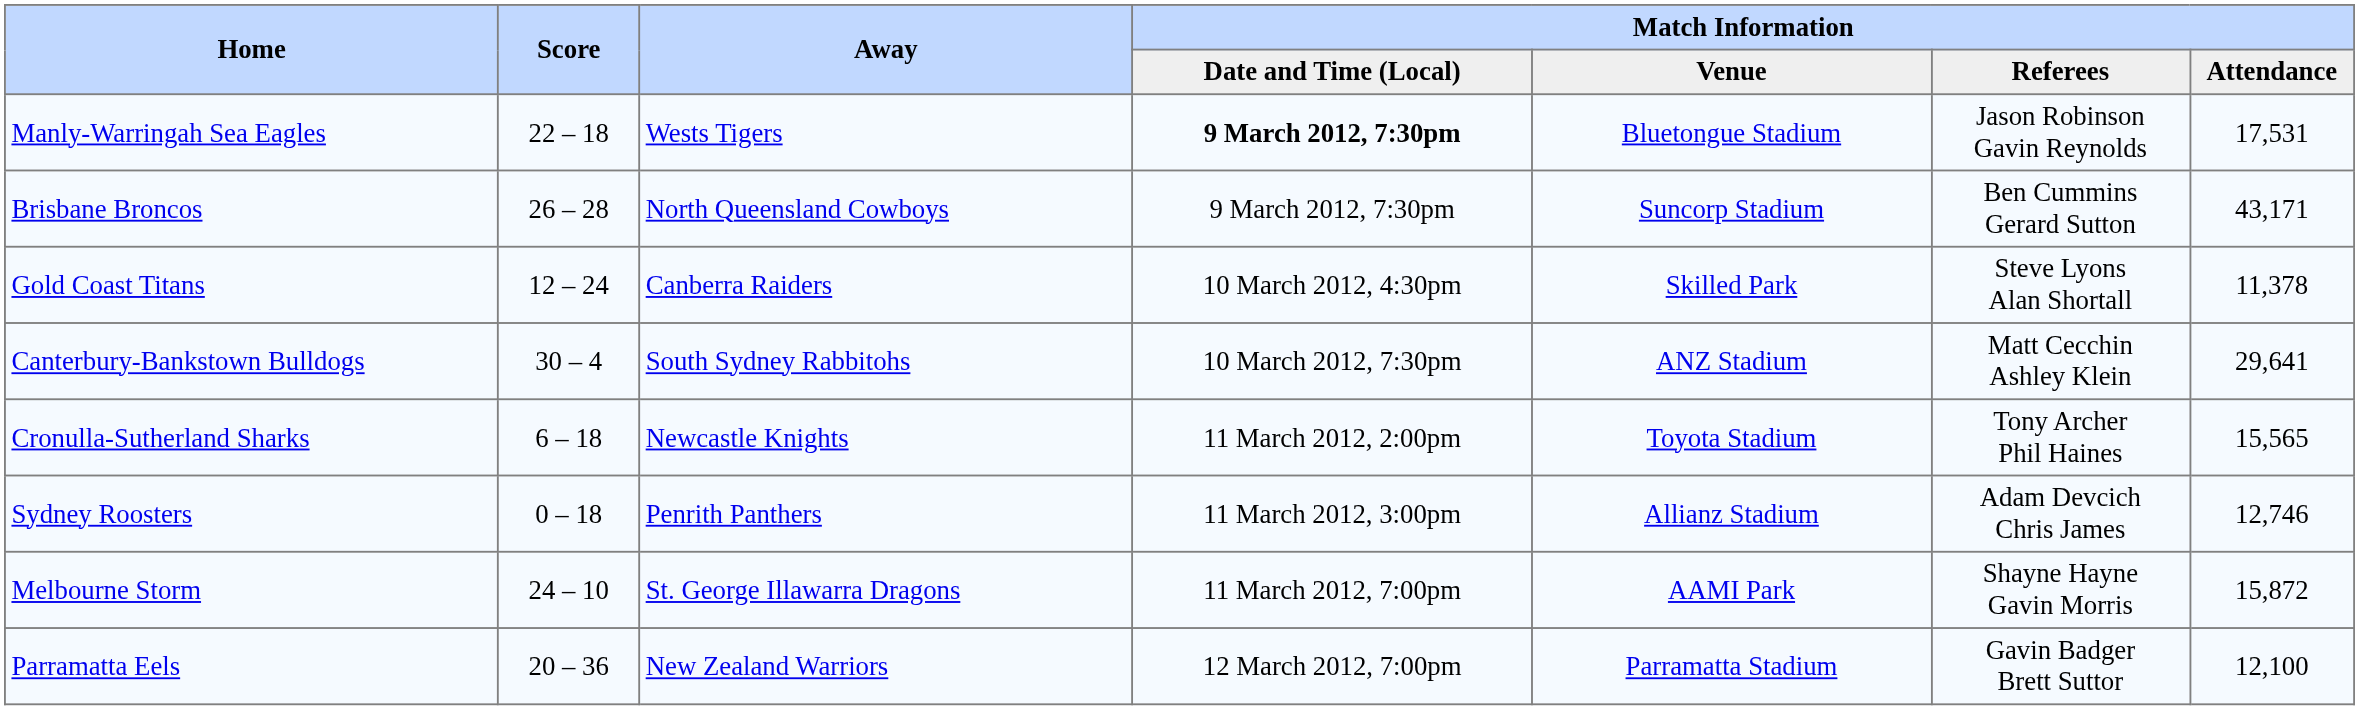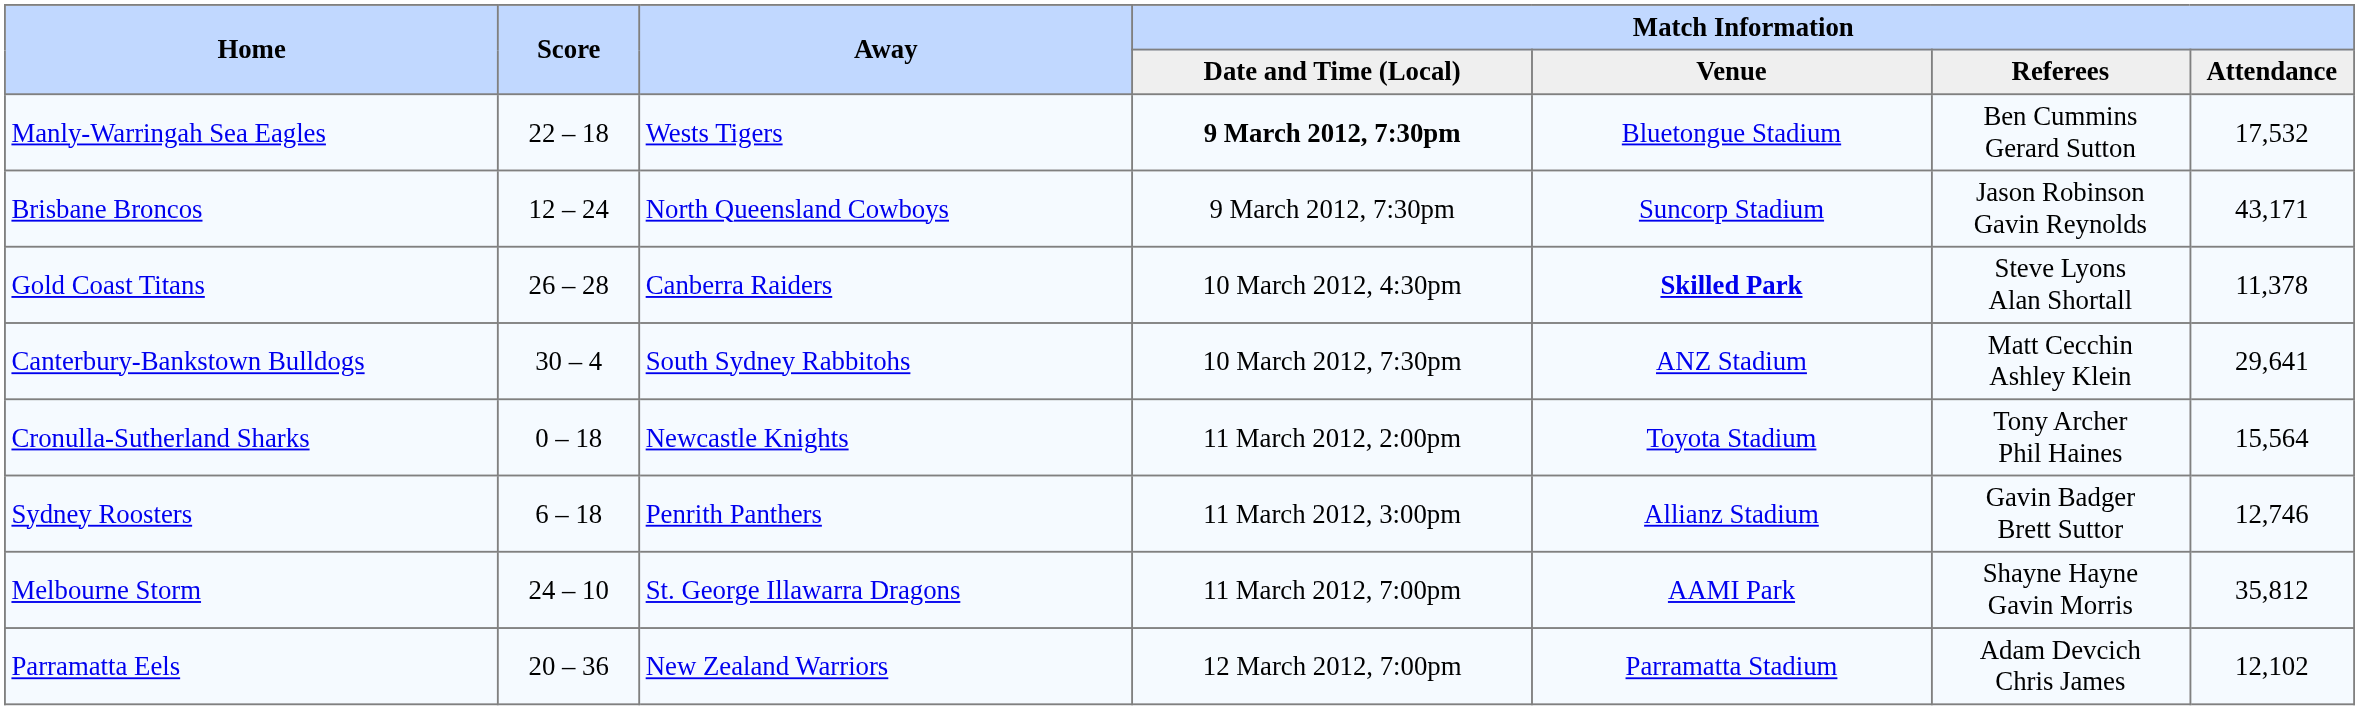 <table border="1" cellpadding="3" cellspacing="0" style="border-collapse:collapse; font-size:90%; width:100%;">
 <tr style="background:#c1d8ff;">
 <th rowspan="2" style="width:21%;">Home</th>
 <th rowspan="2" style="width:6%;">Score</th>
 <th rowspan="2" style="width:21%;">Away</th>
 <th colspan=6>Match Information</th>
 </tr>
 <tr style="background:#efefef;">
 <th width=17%>Date and Time (Local)</th>
 <th width=17%>Venue</th>
 <th width=11%>Referees</th>
 <th width=7%>Attendance</th>
 </tr>
 <tr style="text-align:center; background:#f5faff;">
 <td align=left> <a href='#'>Manly-Warringah Sea Eagles</a></td>
 <td>22 – 18</td>
 <td align=left> <a href='#'>Wests Tigers</a></td>
 <td><strong>9 March 2012, 7:30pm</strong></td>
 <td><a href='#'>Bluetongue Stadium</a></td>
-<td>Jason Robinson<br>Gavin Reynolds</td>
-<td>17,531</td>
+<td>Ben Cummins<br>Gerard Sutton</td>
+<td>17,532</td>
 </tr>
 <tr style="text-align:center; background:#f5faff;">
 <td align=left> <a href='#'>Brisbane Broncos</a></td>
-<td>26 – 28</td>
+<td>12 – 24</td>
 <td align=left> <a href='#'>North Queensland Cowboys</a></td>
 <td>9 March 2012, 7:30pm</td>
 <td><a href='#'>Suncorp Stadium</a></td>
-<td>Ben Cummins<br>Gerard Sutton</td>
+<td>Jason Robinson<br>Gavin Reynolds</td>
 <td>43,171</td>
 </tr>
 <tr style="text-align:center; background:#f5faff;">
 <td align=left> <a href='#'>Gold Coast Titans</a></td>
-<td>12 – 24</td>
+<td>26 – 28</td>
 <td align=left> <a href='#'>Canberra Raiders</a></td>
 <td>10 March 2012, 4:30pm</td>
-<td><a href='#'>Skilled Park</a></td>
+<td><strong><a href='#'>Skilled Park</a></strong></td>
 <td>Steve Lyons<br>Alan Shortall</td>
 <td>11,378</td>
 </tr>
 <tr style="text-align:center; background:#f5faff;">
 <td align=left> <a href='#'>Canterbury-Bankstown Bulldogs</a></td>
 <td>30 – 4</td>
 <td align=left> <a href='#'>South Sydney Rabbitohs</a></td>
 <td>10 March 2012, 7:30pm</td>
 <td><a href='#'>ANZ Stadium</a></td>
 <td>Matt Cecchin<br>Ashley Klein</td>
 <td>29,641</td>
 </tr>
 <tr style="text-align:center; background:#f5faff;">
 <td align=left> <a href='#'>Cronulla-Sutherland Sharks</a></td>
-<td>6 – 18</td>
+<td>0 – 18</td>
 <td align=left> <a href='#'>Newcastle Knights</a></td>
 <td>11 March 2012, 2:00pm</td>
 <td><a href='#'>Toyota Stadium</a></td>
 <td>Tony Archer<br>Phil Haines</td>
-<td>15,565</td>
+<td>15,564</td>
 </tr>
 <tr style="text-align:center; background:#f5faff;">
 <td align=left> <a href='#'>Sydney Roosters</a></td>
-<td>0 – 18</td>
+<td>6 – 18</td>
 <td align=left> <a href='#'>Penrith Panthers</a></td>
 <td>11 March 2012, 3:00pm</td>
 <td><a href='#'>Allianz Stadium</a></td>
-<td>Adam Devcich<br>Chris James</td>
+<td>Gavin Badger<br>Brett Suttor</td>
 <td>12,746</td>
 </tr>
 <tr style="text-align:center; background:#f5faff;">
 <td align=left> <a href='#'>Melbourne Storm</a></td>
 <td>24 – 10</td>
 <td align=left> <a href='#'>St. George Illawarra Dragons</a></td>
 <td>11 March 2012, 7:00pm</td>
 <td><a href='#'>AAMI Park</a></td>
 <td>Shayne Hayne<br>Gavin Morris</td>
-<td>15,872</td>
+<td>35,812</td>
 </tr>
 <tr style="text-align:center; background:#f5faff;">
 <td align=left> <a href='#'>Parramatta Eels</a></td>
 <td>20 – 36</td>
 <td align=left> <a href='#'>New Zealand Warriors</a></td>
 <td>12 March 2012, 7:00pm</td>
 <td><a href='#'>Parramatta Stadium</a></td>
-<td>Gavin Badger<br>Brett Suttor</td>
-<td>12,100</td>
+<td>Adam Devcich<br>Chris James</td>
+<td>12,102</td>
 </tr>
 </table>
